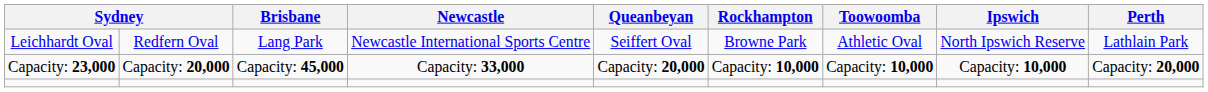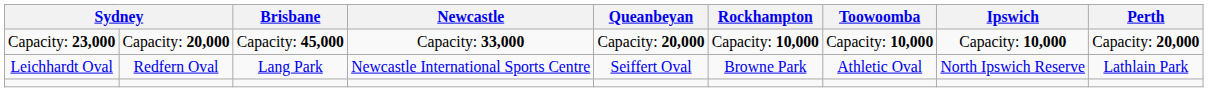 <table class="wikitable" style="text-align:center">
 <tr>
 <th colspan=2><a href='#'>Sydney</a></th>
 <th><a href='#'>Brisbane</a></th>
 <th><a href='#'>Newcastle</a></th>
 <th><a href='#'>Queanbeyan</a></th>
 <th><a href='#'>Rockhampton</a></th>
 <th><a href='#'>Toowoomba</a></th>
 <th><a href='#'>Ipswich</a></th>
 <th><a href='#'>Perth</a></th>
+</tr>
+<tr>
+<td>Capacity: <strong>23,000</strong></td>
+<td>Capacity: <strong>20,000</strong></td>
+<td>Capacity: <strong>45,000</strong></td>
+<td>Capacity: <strong>33,000</strong></td>
+<td>Capacity: <strong>20,000</strong></td>
+<td>Capacity: <strong>10,000</strong></td>
+<td>Capacity: <strong>10,000</strong></td>
+<td>Capacity: <strong>10,000</strong></td>
+<td>Capacity: <strong>20,000</strong></td>
 </tr>
 <tr>
 <td><a href='#'>Leichhardt Oval</a></td>
 <td><a href='#'>Redfern Oval</a></td>
 <td><a href='#'>Lang Park</a></td>
 <td><a href='#'>Newcastle International Sports Centre</a></td>
 <td><a href='#'>Seiffert Oval</a></td>
 <td><a href='#'>Browne Park</a></td>
 <td><a href='#'>Athletic Oval</a></td>
 <td><a href='#'>North Ipswich Reserve</a></td>
 <td><a href='#'>Lathlain Park</a></td>
 </tr>
 <tr>
-<td>Capacity: <strong>23,000</strong></td>
-<td>Capacity: <strong>20,000</strong></td>
-<td>Capacity: <strong>45,000</strong></td>
-<td>Capacity: <strong>33,000</strong></td>
-<td>Capacity: <strong>20,000</strong></td>
-<td>Capacity: <strong>10,000</strong></td>
-<td>Capacity: <strong>10,000</strong></td>
-<td>Capacity: <strong>10,000</strong></td>
-<td>Capacity: <strong>20,000</strong></td>
-</tr>
-<tr>
 <td></td>
 <td></td>
 <td></td>
 <td></td>
 <td></td>
 <td></td>
 <td></td>
 <td></td>
 <td></td>
 </tr>
 </table>
